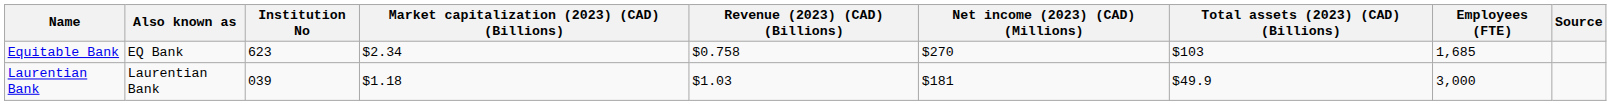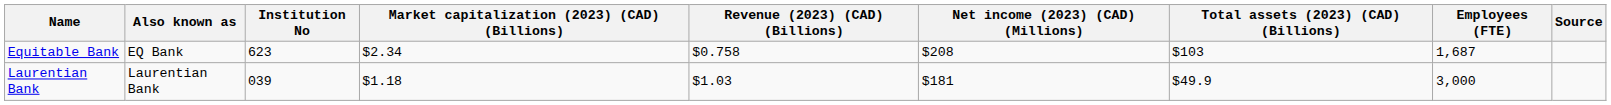 <table class="wikitable">
 <tr>
 <th>Name</th>
 <th>Also known as</th>
 <th>Institution No</th>
 <th>Market capitalization (2023) (CAD) (Billions)</th>
 <th>Revenue (2023) (CAD) (Billions)</th>
 <th>Net income (2023) (CAD) (Millions)</th>
 <th>Total assets (2023) (CAD) (Billions)</th>
 <th>Employees (FTE)</th>
 <th>Source</th>
 </tr>
 <tr>
 <td><a href='#'>Equitable Bank</a></td>
 <td>EQ Bank</td>
 <td>623</td>
 <td>$2.34</td>
 <td>$0.758</td>
-<td>$270</td>
+<td>$208</td>
 <td>$103</td>
-<td>1,685</td>
+<td>1,687</td>
 <td></td>
 </tr>
 <tr>
 <td><a href='#'>Laurentian Bank</a></td>
 <td>Laurentian Bank</td>
 <td>039</td>
 <td>$1.18</td>
 <td>$1.03</td>
 <td>$181</td>
 <td>$49.9</td>
 <td>3,000</td>
 <td></td>
 </tr>
 </table>
